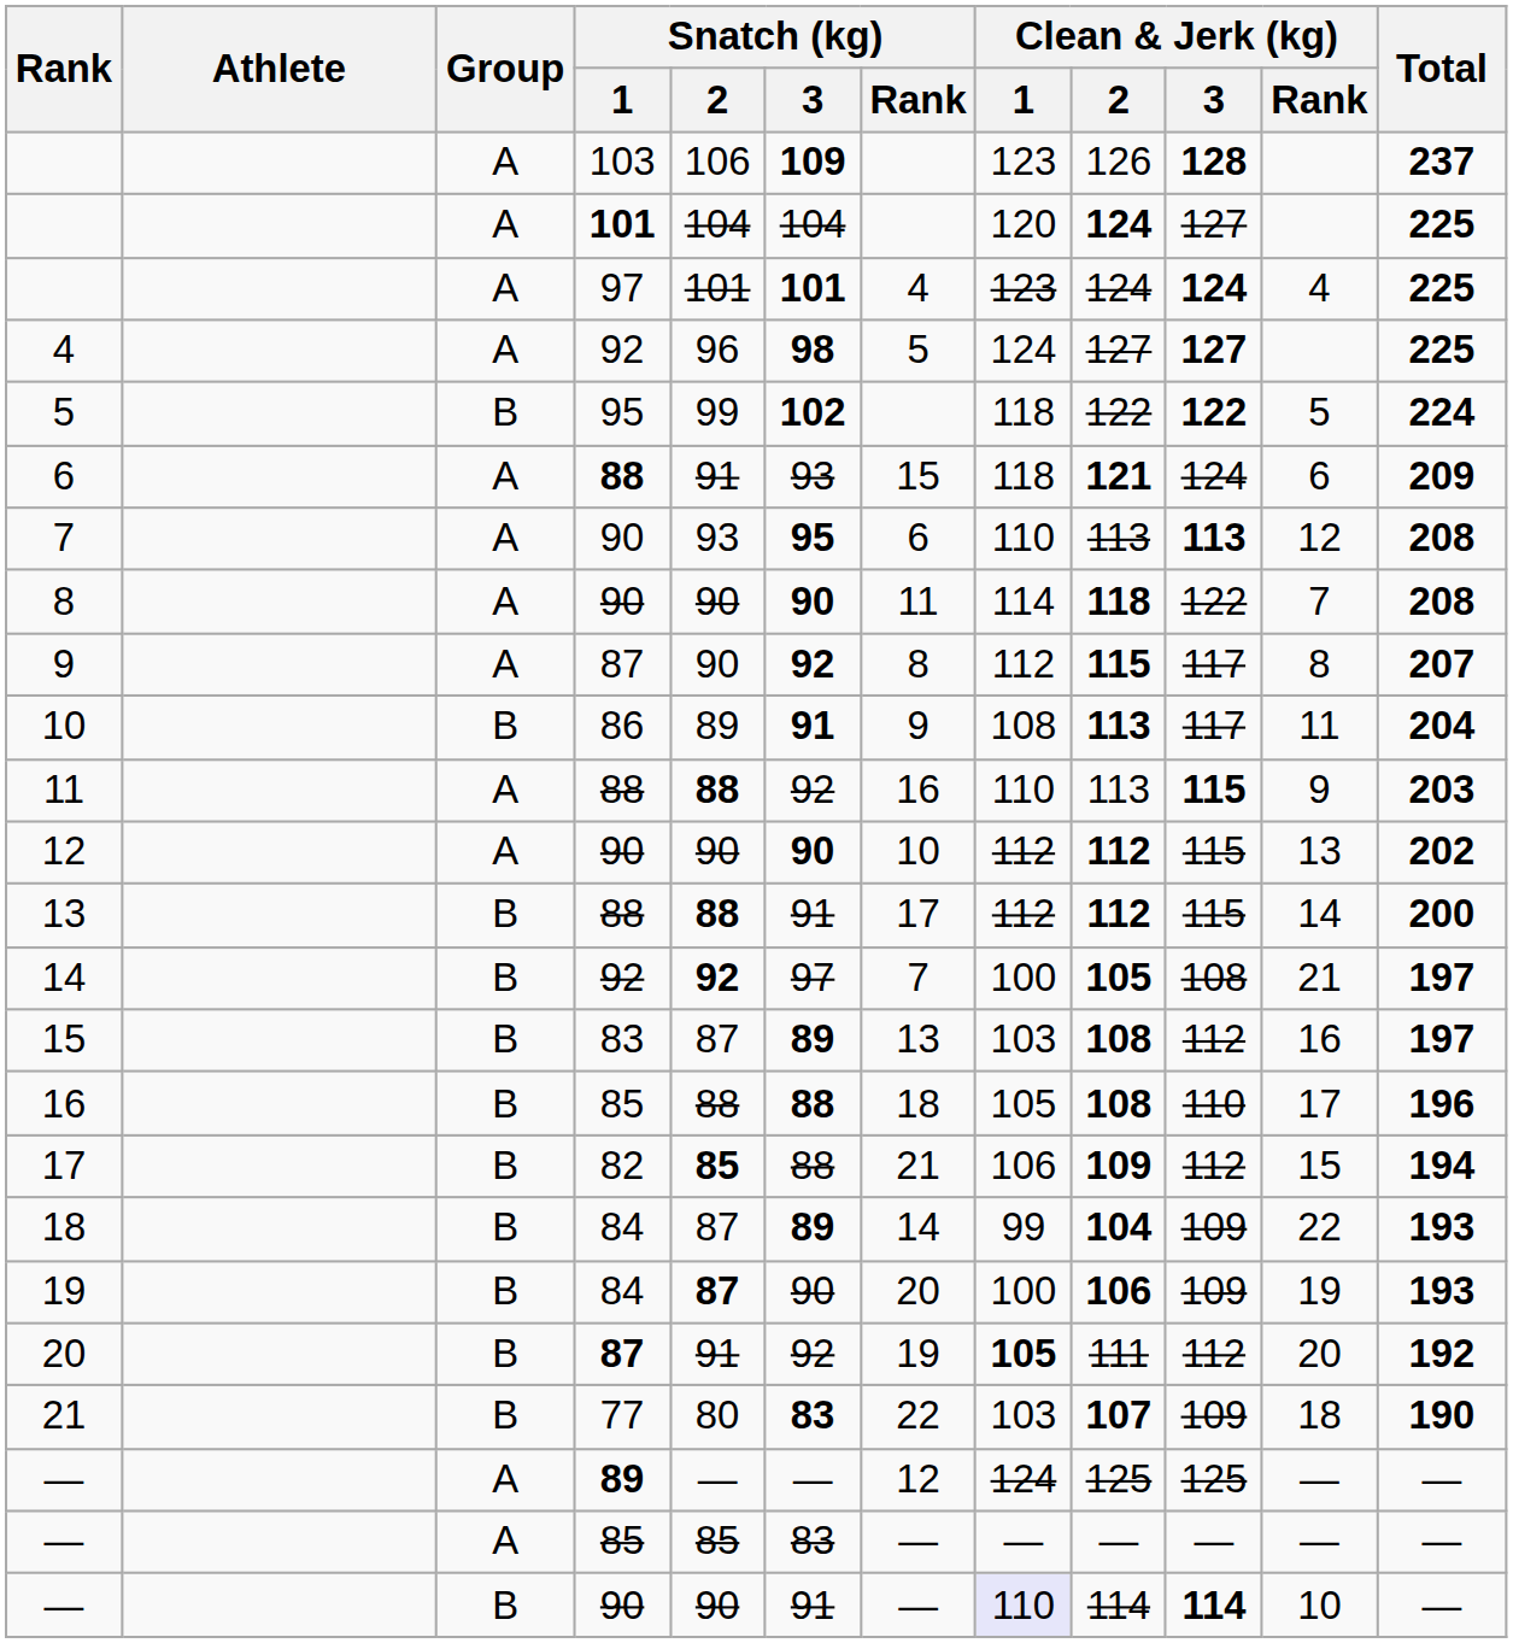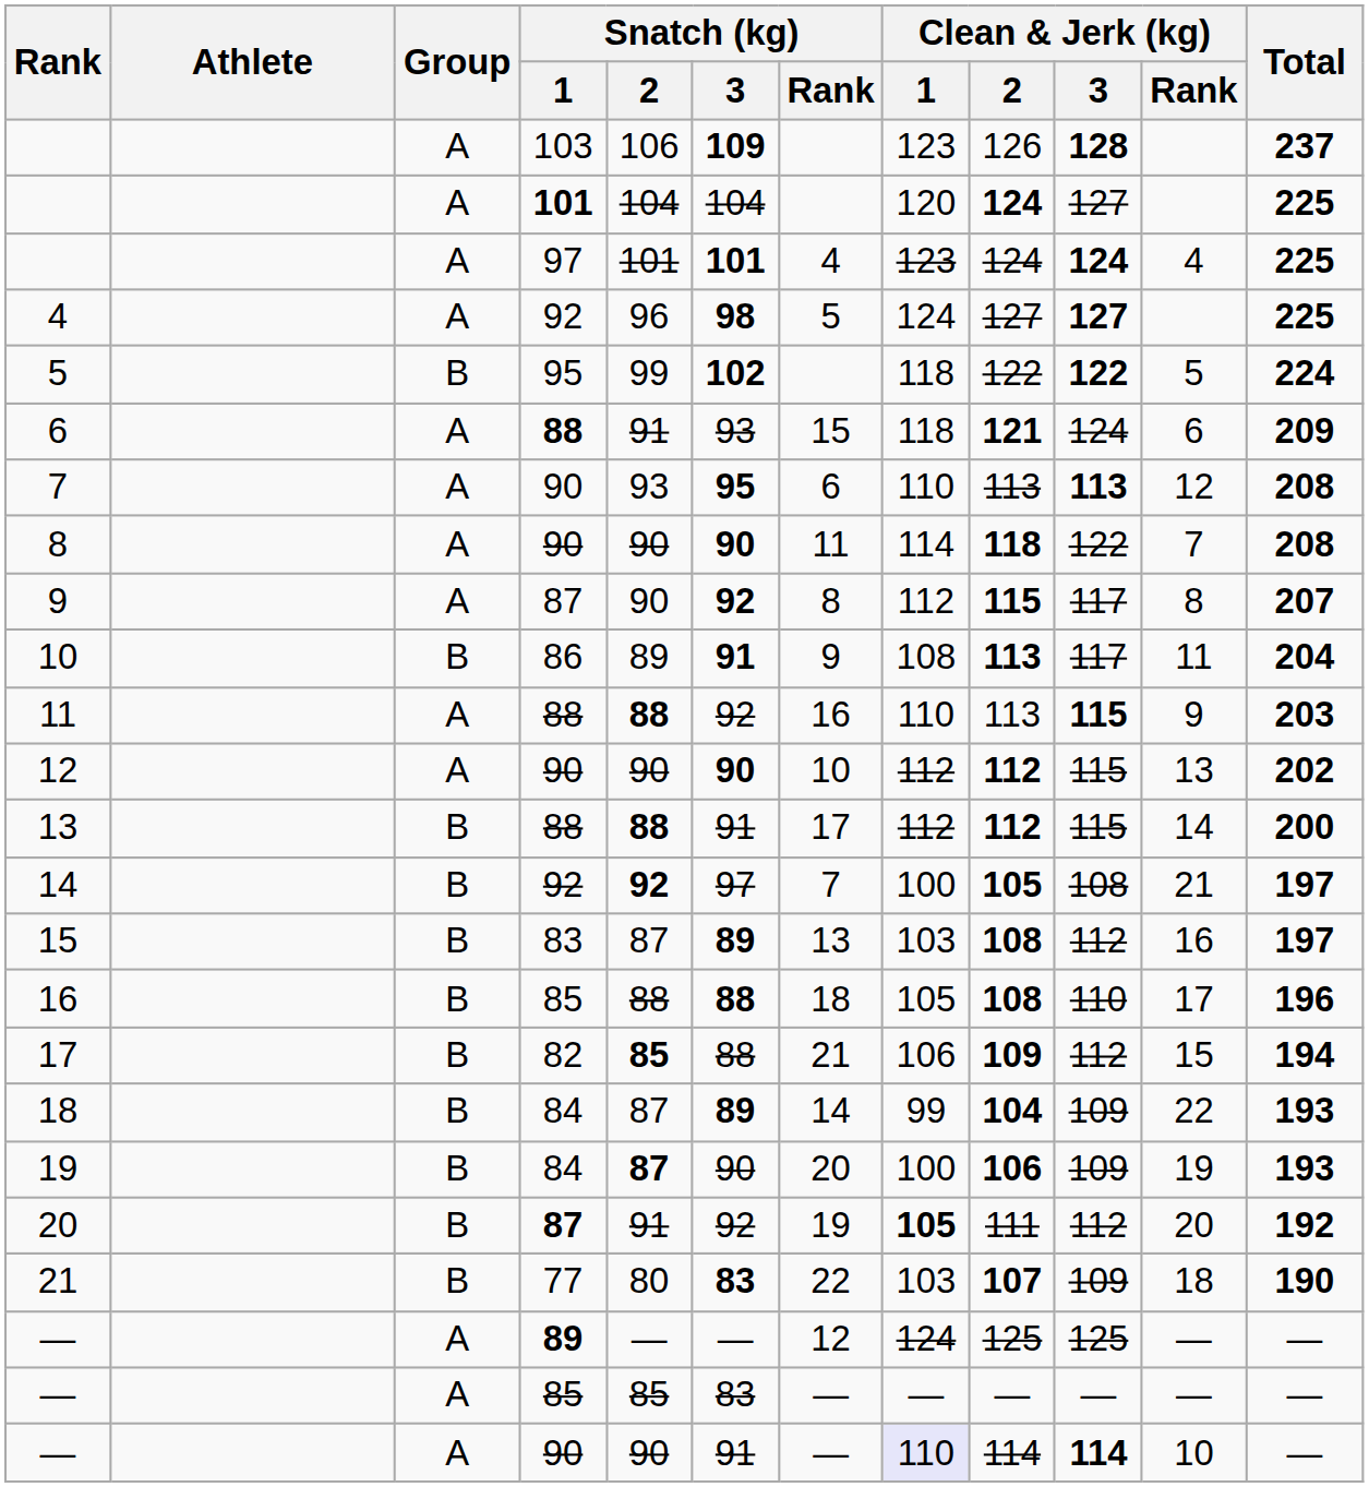 <table class = "wikitable" style="text-align:center;">
 <tr>
 <th rowspan=2 width=40>Rank</th>
 <th rowspan=2 width=250>Athlete</th>
 <th rowspan=2 width=50>Group</th>
 <th colspan=4>Snatch (kg)</th>
 <th colspan=4>Clean & Jerk (kg)</th>
 <th rowspan=2 width=60>Total</th>
 </tr>
 <tr>
 <th width=40>1</th>
 <th width=40>2</th>
 <th width=40>3</th>
 <th width=40>Rank</th>
 <th width=40>1</th>
 <th width=40>2</th>
 <th width=40>3</th>
 <th width=40>Rank</th>
 </tr>
 <tr>
 <td></td>
 <td align=left></td>
 <td>A</td>
 <td>103</td>
 <td>106</td>
 <td><strong>109</strong></td>
 <td></td>
 <td>123</td>
 <td>126</td>
 <td><strong>128</strong></td>
 <td></td>
 <td><strong>237</strong></td>
 </tr>
 <tr>
 <td></td>
 <td align=left></td>
 <td>A</td>
 <td><strong>101</strong></td>
 <td><s>104</s></td>
 <td><s>104</s></td>
 <td></td>
 <td>120</td>
 <td><strong>124</strong></td>
 <td><s>127</s></td>
 <td></td>
 <td><strong>225</strong></td>
 </tr>
 <tr>
 <td></td>
 <td align=left></td>
 <td>A</td>
 <td>97</td>
 <td><s>101</s></td>
 <td><strong>101</strong></td>
 <td>4</td>
 <td><s>123</s></td>
 <td><s>124</s></td>
 <td><strong>124</strong></td>
 <td>4</td>
 <td><strong>225</strong></td>
 </tr>
 <tr>
 <td>4</td>
 <td align=left></td>
 <td>A</td>
 <td>92</td>
 <td>96</td>
 <td><strong>98</strong></td>
 <td>5</td>
 <td>124</td>
 <td><s>127</s></td>
 <td><strong>127</strong></td>
 <td></td>
 <td><strong>225</strong></td>
 </tr>
 <tr>
 <td>5</td>
 <td align=left></td>
 <td>B</td>
 <td>95</td>
 <td>99</td>
 <td><strong>102</strong></td>
 <td></td>
 <td>118</td>
 <td><s>122</s></td>
 <td><strong>122</strong></td>
 <td>5</td>
 <td><strong>224</strong></td>
 </tr>
 <tr>
 <td>6</td>
 <td align=left></td>
 <td>A</td>
 <td><strong>88</strong></td>
 <td><s>91</s></td>
 <td><s>93</s></td>
 <td>15</td>
 <td>118</td>
 <td><strong>121</strong></td>
 <td><s>124</s></td>
 <td>6</td>
 <td><strong>209</strong></td>
 </tr>
 <tr>
 <td>7</td>
 <td align=left></td>
 <td>A</td>
 <td>90</td>
 <td>93</td>
 <td><strong>95</strong></td>
 <td>6</td>
 <td>110</td>
 <td><s>113</s></td>
 <td><strong>113</strong></td>
 <td>12</td>
 <td><strong>208</strong></td>
 </tr>
 <tr>
 <td>8</td>
 <td align=left></td>
 <td>A</td>
 <td><s>90</s></td>
 <td><s>90</s></td>
 <td><strong>90</strong></td>
 <td>11</td>
 <td>114</td>
 <td><strong>118</strong></td>
 <td><s>122</s></td>
 <td>7</td>
 <td><strong>208</strong></td>
 </tr>
 <tr>
 <td>9</td>
 <td align=left></td>
 <td>A</td>
 <td>87</td>
 <td>90</td>
 <td><strong>92</strong></td>
 <td>8</td>
 <td>112</td>
 <td><strong>115</strong></td>
 <td><s>117</s></td>
 <td>8</td>
 <td><strong>207</strong></td>
 </tr>
 <tr>
 <td>10</td>
 <td align=left></td>
 <td>B</td>
 <td>86</td>
 <td>89</td>
 <td><strong>91</strong></td>
 <td>9</td>
 <td>108</td>
 <td><strong>113</strong></td>
 <td><s>117</s></td>
 <td>11</td>
 <td><strong>204</strong></td>
 </tr>
 <tr>
 <td>11</td>
 <td align=left></td>
 <td>A</td>
 <td><s>88</s></td>
 <td><strong>88</strong></td>
 <td><s>92</s></td>
 <td>16</td>
 <td>110</td>
 <td>113</td>
 <td><strong>115</strong></td>
 <td>9</td>
 <td><strong>203</strong></td>
 </tr>
 <tr>
 <td>12</td>
 <td align=left></td>
 <td>A</td>
 <td><s>90</s></td>
 <td><s>90</s></td>
 <td><strong>90</strong></td>
 <td>10</td>
 <td><s>112</s></td>
 <td><strong>112</strong></td>
 <td><s>115</s></td>
 <td>13</td>
 <td><strong>202</strong></td>
 </tr>
 <tr>
 <td>13</td>
 <td align=left></td>
 <td>B</td>
 <td><s>88</s></td>
 <td><strong>88</strong></td>
 <td><s>91</s></td>
 <td>17</td>
 <td><s>112</s></td>
 <td><strong>112</strong></td>
 <td><s>115</s></td>
 <td>14</td>
 <td><strong>200</strong></td>
 </tr>
 <tr>
 <td>14</td>
 <td align=left></td>
 <td>B</td>
 <td><s>92</s></td>
 <td><strong>92</strong></td>
 <td><s>97</s></td>
 <td>7</td>
 <td>100</td>
 <td><strong>105</strong></td>
 <td><s>108</s></td>
 <td>21</td>
 <td><strong>197</strong></td>
 </tr>
 <tr>
 <td>15</td>
 <td align=left></td>
 <td>B</td>
 <td>83</td>
 <td>87</td>
 <td><strong>89</strong></td>
 <td>13</td>
 <td>103</td>
 <td><strong>108</strong></td>
 <td><s>112</s></td>
 <td>16</td>
 <td><strong>197</strong></td>
 </tr>
 <tr>
 <td>16</td>
 <td align=left></td>
 <td>B</td>
 <td>85</td>
 <td><s>88</s></td>
 <td><strong>88</strong></td>
 <td>18</td>
 <td>105</td>
 <td><strong>108</strong></td>
 <td><s>110</s></td>
 <td>17</td>
 <td><strong>196</strong></td>
 </tr>
 <tr>
 <td>17</td>
 <td align=left></td>
 <td>B</td>
 <td>82</td>
 <td><strong>85</strong></td>
 <td><s>88</s></td>
 <td>21</td>
 <td>106</td>
 <td><strong>109</strong></td>
 <td><s>112</s></td>
 <td>15</td>
 <td><strong>194</strong></td>
 </tr>
 <tr>
 <td>18</td>
 <td align=left></td>
 <td>B</td>
 <td>84</td>
 <td>87</td>
 <td><strong>89</strong></td>
 <td>14</td>
 <td>99</td>
 <td><strong>104</strong></td>
 <td><s>109</s></td>
 <td>22</td>
 <td><strong>193</strong></td>
 </tr>
 <tr>
 <td>19</td>
 <td align=left></td>
 <td>B</td>
 <td>84</td>
 <td><strong>87</strong></td>
 <td><s>90</s></td>
 <td>20</td>
 <td>100</td>
 <td><strong>106</strong></td>
 <td><s>109</s></td>
 <td>19</td>
 <td><strong>193</strong></td>
 </tr>
 <tr>
 <td>20</td>
 <td align=left></td>
 <td>B</td>
 <td><strong>87</strong></td>
 <td><s>91</s></td>
 <td><s>92</s></td>
 <td>19</td>
 <td><strong>105</strong></td>
 <td><s>111</s></td>
 <td><s>112</s></td>
 <td>20</td>
 <td><strong>192</strong></td>
 </tr>
 <tr>
 <td>21</td>
 <td align=left></td>
 <td>B</td>
 <td>77</td>
 <td>80</td>
 <td><strong>83</strong></td>
 <td>22</td>
 <td>103</td>
 <td><strong>107</strong></td>
 <td><s>109</s></td>
 <td>18</td>
 <td><strong>190</strong></td>
 </tr>
 <tr>
 <td>—</td>
 <td align=left></td>
 <td>A</td>
 <td><strong>89</strong></td>
 <td>—</td>
 <td>—</td>
 <td>12</td>
 <td><s>124</s></td>
 <td><s>125</s></td>
 <td><s>125</s></td>
 <td>—</td>
 <td>—</td>
 </tr>
 <tr>
 <td>—</td>
 <td align=left></td>
 <td>A</td>
 <td><s>85</s></td>
 <td><s>85</s></td>
 <td><s>83</s></td>
 <td>—</td>
 <td>—</td>
 <td>—</td>
 <td>—</td>
 <td>—</td>
 <td>—</td>
 </tr>
 <tr>
 <td>—</td>
 <td align=left></td>
-<td>B</td>
+<td>A</td>
 <td><s>90</s></td>
 <td><s>90</s></td>
 <td><s>91</s></td>
 <td>—</td>
 <td style="background: lavender;">110</td>
 <td><s>114</s></td>
 <td><strong>114</strong></td>
 <td>10</td>
 <td>—</td>
 </tr>
 </table>
